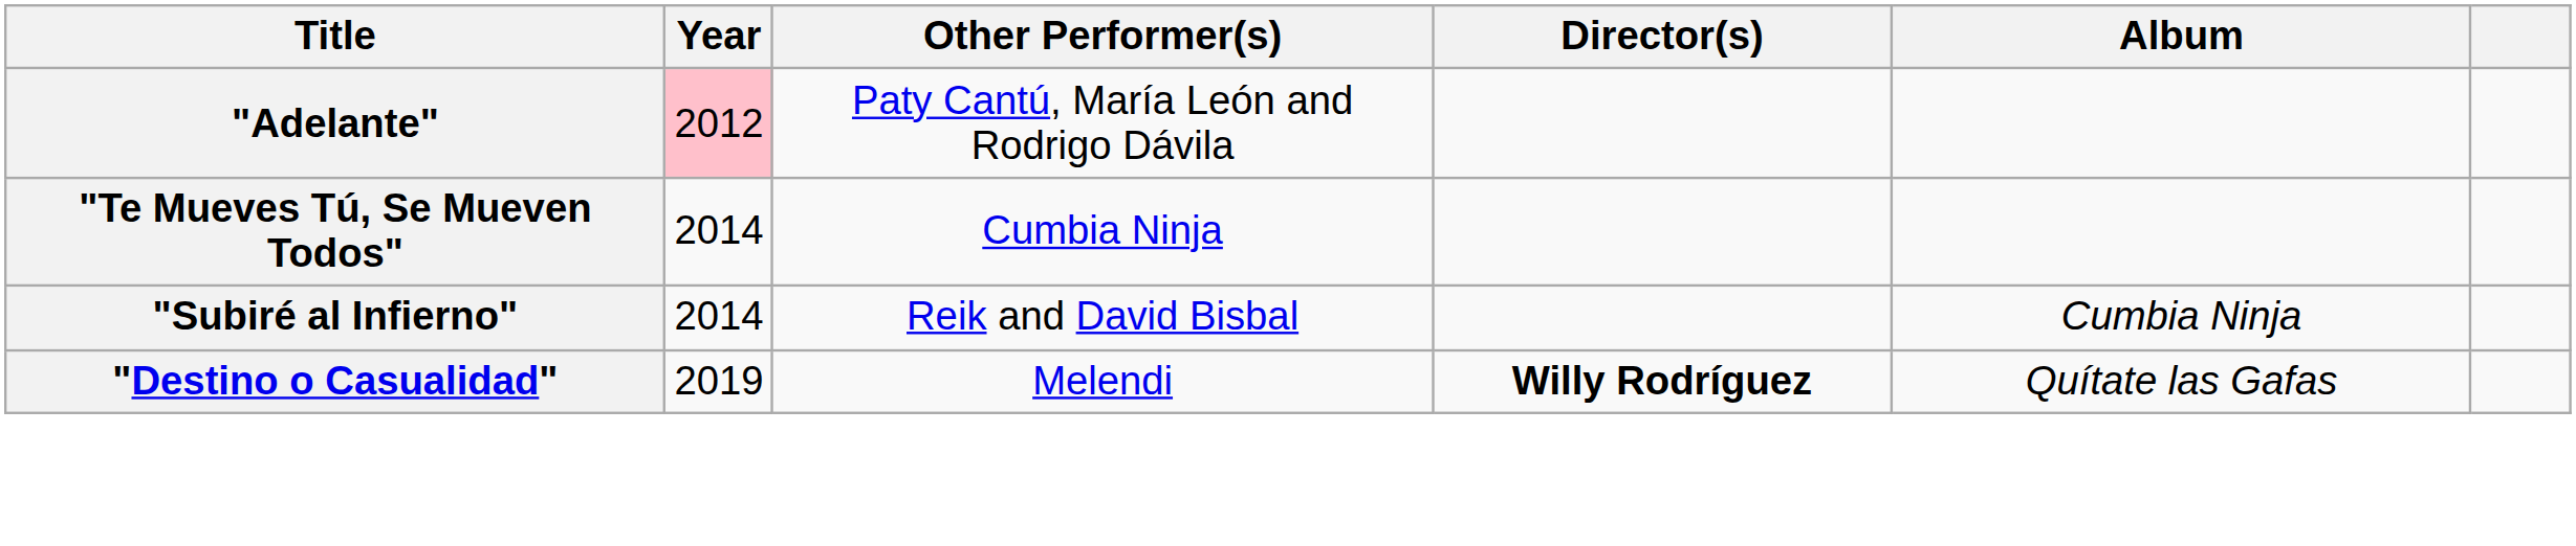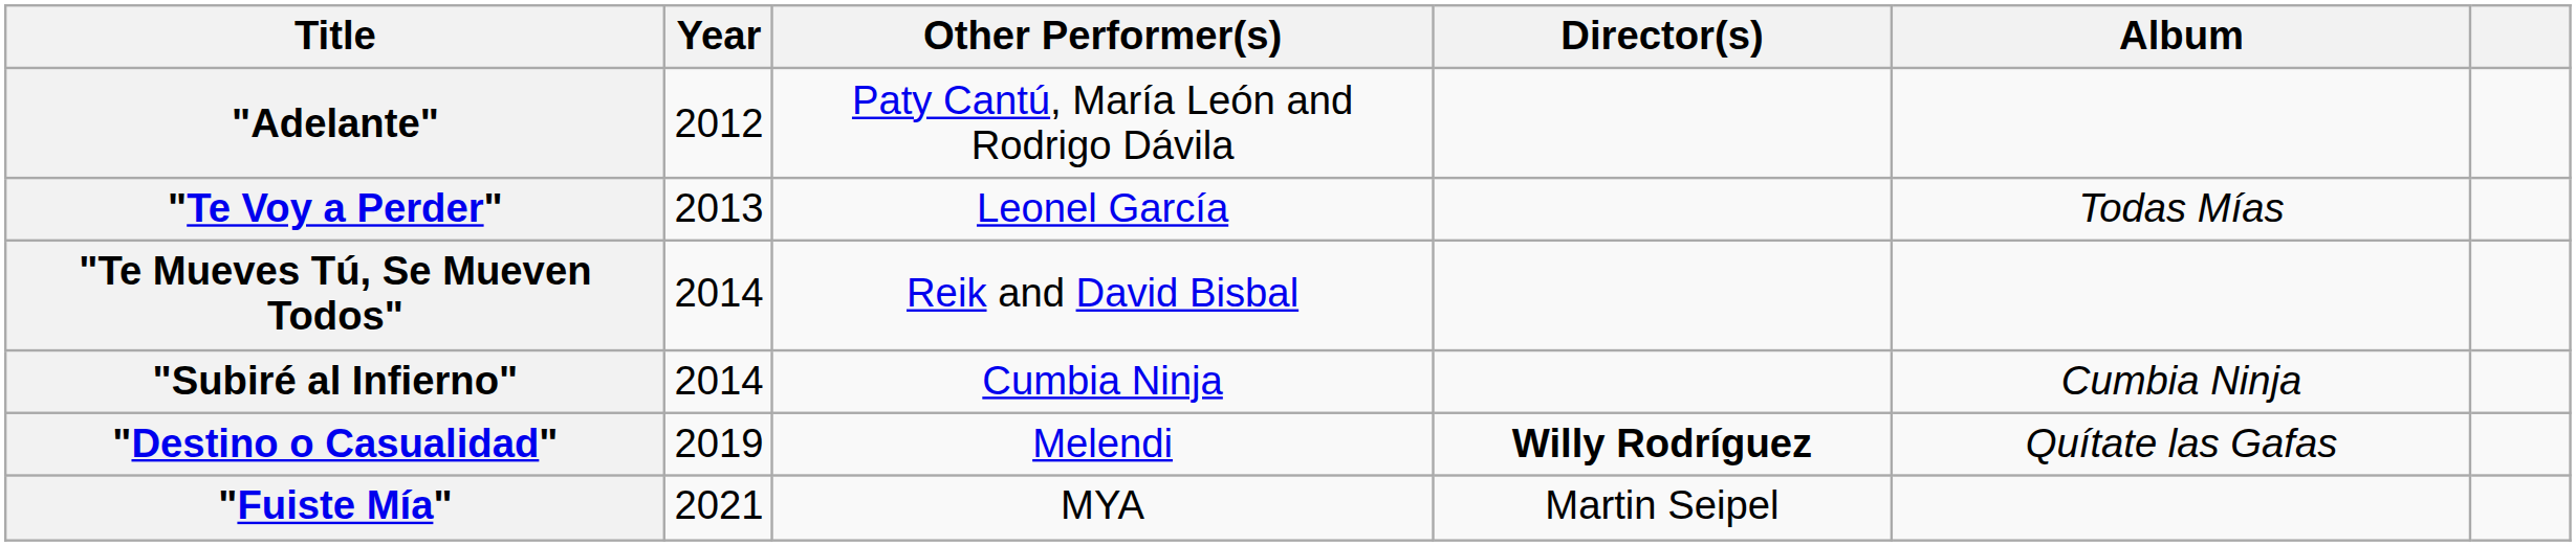 <table class="wikitable plainrowheaders" style="text-align:center;">
 <tr>
 <th scope="col" style="width: 16em;">Title</th>
 <th scope="col">Year</th>
 <th scope="col" style="width: 16em;">Other Performer(s)</th>
 <th scope="col" style="width: 11em;">Director(s)</th>
 <th scope="col" style="width: 14em;">Album</th>
 <th scope="col" style="width: 2em;" class="unsortable"></th>
 </tr>
 <tr>
 <th scope="row">"Adelante"</th>
-<td style="background: pink;">2012</td>
+<td>2012</td>
 <td><a href='#'>Paty Cantú</a>, María León and Rodrigo Dávila</td>
 <td></td>
 <td></td>
 <td></td>
 </tr>
 <tr>
+<th scope="row">"<a href='#'>Te Voy a Perder</a>"</th>
+<td>2013</td>
+<td><a href='#'>Leonel García</a></td>
+<td></td>
+<td><em>Todas Mías</em></td>
+<td></td>
+</tr>
+<tr>
 <th scope="row">"Te Mueves Tú, Se Mueven Todos"</th>
 <td>2014</td>
-<td><a href='#'>Cumbia Ninja</a></td>
+<td><a href='#'>Reik</a> and <a href='#'>David Bisbal</a></td>
 <td></td>
 <td></td>
 <td></td>
 </tr>
 <tr>
 <th scope="row">"Subiré al Infierno"</th>
 <td>2014</td>
-<td><a href='#'>Reik</a> and <a href='#'>David Bisbal</a></td>
+<td><a href='#'>Cumbia Ninja</a></td>
 <td></td>
 <td><em>Cumbia Ninja</em></td>
 <td></td>
 </tr>
 <tr>
 <th scope="row">"<a href='#'>Destino o Casualidad</a>"</th>
 <td>2019</td>
 <td><a href='#'>Melendi</a></td>
 <td><strong>Willy Rodríguez</strong></td>
 <td><em>Quítate las Gafas</em></td>
 <td></td>
 </tr>
+<tr>
+<th scope="row">"<a href='#'>Fuiste Mía</a>"</th>
+<td>2021</td>
+<td>MYA</td>
+<td>Martin Seipel</td>
+<td></td>
+<td></td>
+</tr>
 </table>
